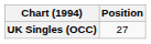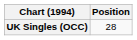 <table class="wikitable plainrowheaders" style="text-align:center">
 <tr>
 <th>Chart (1994)</th>
 <th>Position</th>
 </tr>
 <tr>
 <th scope="row">UK Singles (OCC)</th>
-<td>27</td>
+<td>28</td>
 </tr>
 </table>
